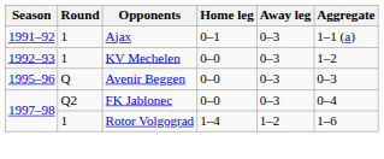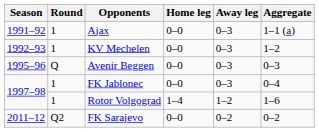 <table class="wikitable">
 <tr>
 <th>Season</th>
 <th>Round</th>
 <th>Opponents</th>
 <th>Home leg</th>
 <th>Away leg</th>
 <th>Aggregate</th>
 </tr>
 <tr>
 <td><a href='#'>1991–92</a></td>
 <td>1</td>
 <td> <a href='#'>Ajax</a></td>
-<td>0–1</td>
+<td>0–0</td>
 <td>0–3</td>
 <td>1–1 (<a href='#'>a</a>)</td>
 </tr>
 <tr>
 <td><a href='#'>1992–93</a></td>
 <td>1</td>
 <td> <a href='#'>KV Mechelen</a></td>
 <td>0–0</td>
 <td>0–3</td>
 <td>1–2</td>
 </tr>
 <tr>
 <td><a href='#'>1995–96</a></td>
 <td>Q</td>
 <td> <a href='#'>Avenir Beggen</a></td>
 <td>0–0</td>
 <td>0–3</td>
 <td>0–3</td>
 </tr>
 <tr>
 <td rowspan="2"><a href='#'>1997–98</a></td>
-<td>Q2</td>
+<td>1</td>
 <td> <a href='#'>FK Jablonec</a></td>
 <td>0–0</td>
 <td>0–3</td>
 <td>0–4</td>
 </tr>
 <tr>
 <td>1</td>
 <td> <a href='#'>Rotor Volgograd</a></td>
 <td>1–4</td>
 <td>1–2</td>
 <td>1–6</td>
 </tr>
+<tr>
+<td><a href='#'>2011–12</a></td>
+<td>Q2</td>
+<td> <a href='#'>FK Sarajevo</a></td>
+<td>0–0</td>
+<td>0–2</td>
+<td>0–2</td>
+</tr>
 </table>
